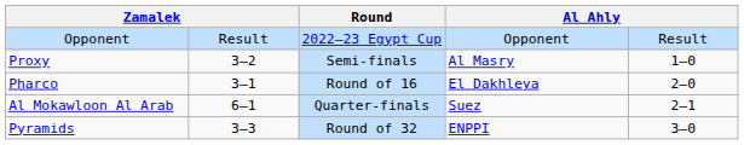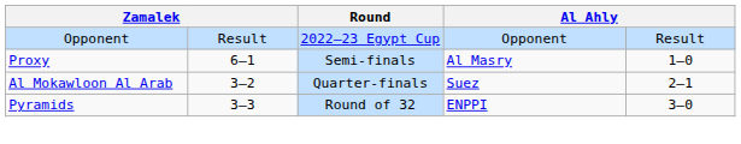 <table class="wikitable" style="text-align:center; white-space:nowrap;">
 <tr>
 <th colspan="2"><a href='#'>Zamalek</a></th>
 <th>Round</th>
 <th colspan="2"><a href='#'>Al Ahly</a></th>
 </tr>
 <tr style="background:#C1E0FF;">
 <td style="width:25%;">Opponent</td>
 <td style="width:15%;">Result</td>
 <td><a href='#'>2022–23 Egypt Cup</a></td>
 <td style="width:25%;">Opponent</td>
 <td style="width:15%;">Result</td>
 </tr>
 <tr>
 <td style="text-align:left;"><a href='#'>Proxy</a></td>
-<td>3–2 </td>
+<td>6–1</td>
 <td style="background:#C1E0FF;">Semi-finals</td>
 <td style="text-align:left;"><a href='#'>Al Masry</a></td>
 <td>1–0</td>
 </tr>
 <tr>
-<td style="text-align:left;"><a href='#'>Pharco</a></td>
-<td>3–1</td>
-<td style="background:#C1E0FF;">Round of 16</td>
-<td style="text-align:left;"><a href='#'>El Dakhleya</a></td>
-<td>2–0</td>
-</tr>
-<tr>
 <td style="text-align:left;"><a href='#'>Al Mokawloon Al Arab</a></td>
-<td>6–1</td>
+<td>3–2 </td>
 <td style="background:#C1E0FF;">Quarter-finals</td>
 <td style="text-align:left;"><a href='#'>Suez</a></td>
 <td>2–1  </td>
 </tr>
 <tr>
 <td style="text-align:left;"><a href='#'>Pyramids</a></td>
 <td>3–3  </td>
 <td style="background:#C1E0FF;">Round of 32</td>
 <td style="text-align:left;"><a href='#'>ENPPI</a></td>
 <td>3–0</td>
 </tr>
 </table>
